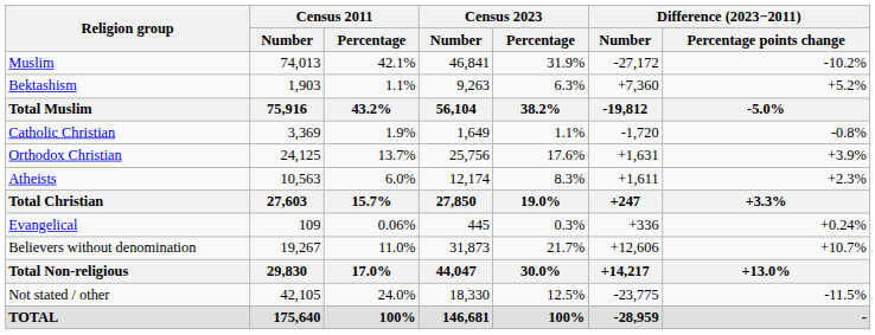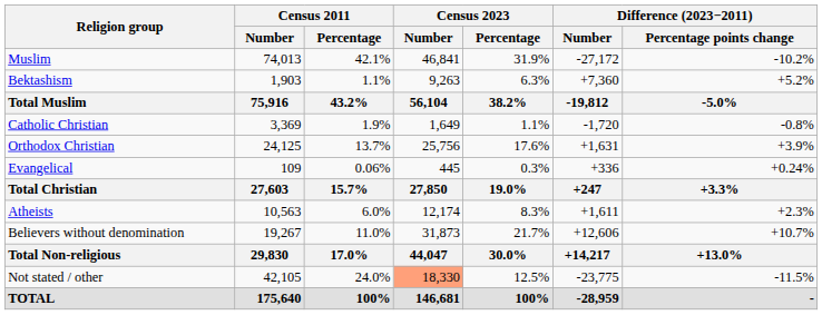 <table class="wikitable" style="text-align:right;width: 75%">
 <tr style="background:#e0e0e0;">
 <th rowspan="2">Religion group</th>
 <th colspan="2">Census 2011</th>
 <th colspan="2">Census 2023</th>
 <th colspan="2">Difference (2023−2011)</th>
 </tr>
 <tr style="background:#e0e0e0;">
 <th>Number</th>
 <th>Percentage</th>
 <th>Number</th>
 <th>Percentage</th>
 <th>Number</th>
 <th>Percentage points change</th>
 </tr>
 <tr>
 <td style="text-align:left;"><a href='#'>Muslim</a></td>
 <td>74,013</td>
 <td>42.1%</td>
 <td>46,841</td>
 <td>31.9%</td>
 <td>-27,172</td>
 <td>-10.2%</td>
 </tr>
 <tr>
 <td style="text-align:left;"><a href='#'>Bektashism</a></td>
 <td>1,903</td>
 <td>1.1%</td>
 <td>9,263</td>
 <td>6.3%</td>
 <td>+7,360</td>
 <td>+5.2%</td>
 </tr>
 <tr>
 <th style="text-align:left;">Total Muslim</th>
 <th>75,916</th>
 <th>43.2%</th>
 <th>56,104</th>
 <th>38.2%</th>
 <th>-19,812</th>
 <th>-5.0%</th>
 </tr>
 <tr>
 <td style="text-align:left;"><a href='#'>Catholic Christian</a></td>
 <td>3,369</td>
 <td>1.9%</td>
 <td>1,649</td>
 <td>1.1%</td>
 <td>-1,720</td>
 <td>-0.8%</td>
 </tr>
 <tr>
 <td style="text-align:left;"><a href='#'>Orthodox Christian</a></td>
 <td>24,125</td>
 <td>13.7%</td>
 <td>25,756</td>
 <td>17.6%</td>
 <td>+1,631</td>
 <td>+3.9%</td>
 </tr>
 <tr>
-<td style="text-align:left;"><a href='#'>Atheists</a></td>
-<td>10,563</td>
-<td>6.0%</td>
-<td>12,174</td>
-<td>8.3%</td>
-<td>+1,611</td>
-<td>+2.3%</td>
+<td style="text-align:left;"><a href='#'>Evangelical</a></td>
+<td>109</td>
+<td>0.06%</td>
+<td>445</td>
+<td>0.3%</td>
+<td>+336</td>
+<td>+0.24%</td>
 </tr>
 <tr>
 <th style="text-align:left;">Total Christian</th>
 <th>27,603</th>
 <th>15.7%</th>
 <th>27,850</th>
 <th>19.0%</th>
 <th>+247</th>
 <th>+3.3%</th>
 </tr>
 <tr>
-<td style="text-align:left;"><a href='#'>Evangelical</a></td>
-<td>109</td>
-<td>0.06%</td>
-<td>445</td>
-<td>0.3%</td>
-<td>+336</td>
-<td>+0.24%</td>
+<td style="text-align:left;"><a href='#'>Atheists</a></td>
+<td>10,563</td>
+<td>6.0%</td>
+<td>12,174</td>
+<td>8.3%</td>
+<td>+1,611</td>
+<td>+2.3%</td>
 </tr>
 <tr>
 <td style="text-align:left;">Believers without denomination</td>
 <td>19,267</td>
 <td>11.0%</td>
 <td>31,873</td>
 <td>21.7%</td>
 <td>+12,606</td>
 <td>+10.7%</td>
 </tr>
 <tr>
 <th style="text-align:left;">Total Non-religious</th>
 <th>29,830</th>
 <th>17.0%</th>
 <th>44,047</th>
 <th>30.0%</th>
 <th>+14,217</th>
 <th>+13.0%</th>
 </tr>
 <tr>
 <td style="text-align:left;">Not stated / other</td>
 <td>42,105</td>
 <td>24.0%</td>
-<td>18,330</td>
+<td style="background: lightsalmon;">18,330</td>
 <td>12.5%</td>
 <td>-23,775</td>
 <td>-11.5%</td>
 </tr>
 <tr style="background:#e0e0e0;">
 <td style="text-align:left;"><strong>TOTAL</strong></td>
 <td><strong>175,640</strong></td>
 <td><strong>100%</strong></td>
 <td><strong>146,681</strong></td>
 <td><strong>100%</strong></td>
 <td><strong>-28,959</strong></td>
 <td><strong>-</strong></td>
 </tr>
 </table>
